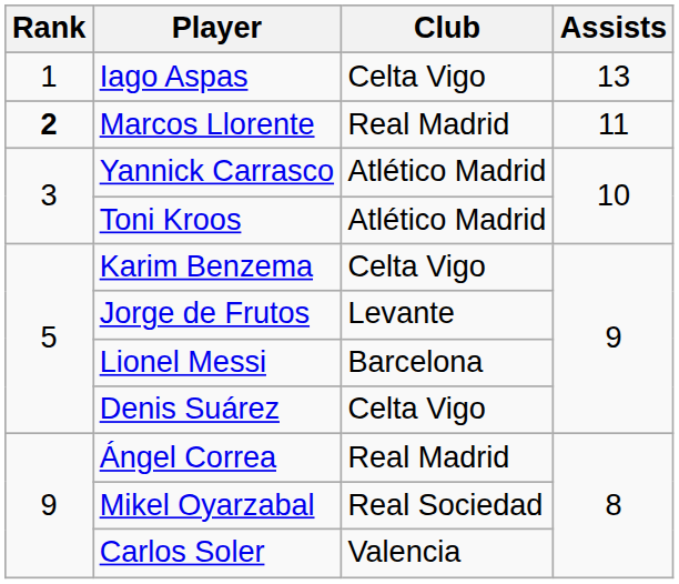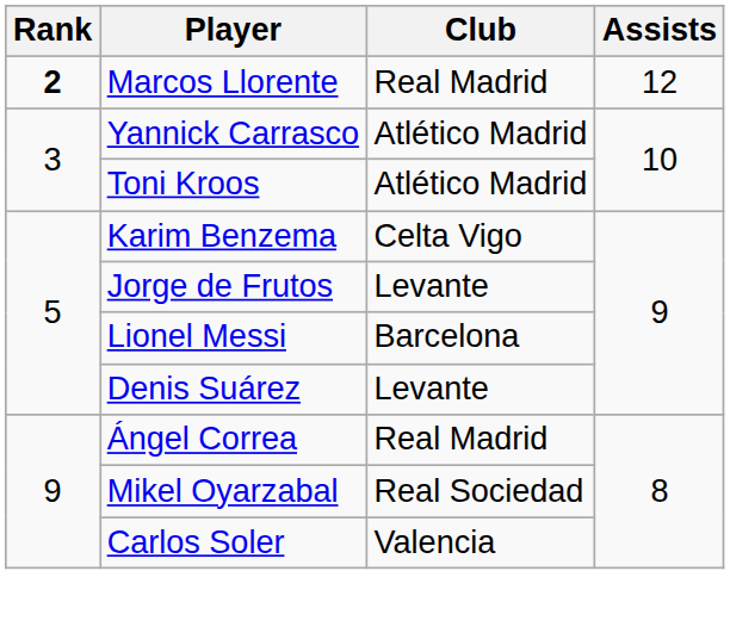 <table class="wikitable" style="text-align:center">
 <tr>
 <th>Rank</th>
 <th>Player</th>
 <th>Club</th>
 <th>Assists</th>
 </tr>
 <tr>
-<td>1</td>
-<td align="left"> <a href='#'>Iago Aspas</a></td>
-<td align="left">Celta Vigo</td>
-<td>13</td>
-</tr>
-<tr>
 <td><strong>2</strong></td>
 <td align="left"> <a href='#'>Marcos Llorente</a></td>
 <td align="left">Real Madrid</td>
-<td>11</td>
+<td>12</td>
 </tr>
 <tr>
 <td rowspan="2">3</td>
 <td align="left"> <a href='#'>Yannick Carrasco</a></td>
 <td align="left">Atlético Madrid</td>
 <td rowspan="2">10</td>
 </tr>
 <tr>
 <td align="left"> <a href='#'>Toni Kroos</a></td>
 <td align="left">Atlético Madrid</td>
 </tr>
 <tr>
 <td rowspan="4">5</td>
 <td align="left"> <a href='#'>Karim Benzema</a></td>
 <td align="left">Celta Vigo</td>
 <td rowspan="4">9</td>
 </tr>
 <tr>
 <td align="left"> <a href='#'>Jorge de Frutos</a></td>
 <td align="left">Levante</td>
 </tr>
 <tr>
 <td align="left"> <a href='#'>Lionel Messi</a></td>
 <td align="left">Barcelona</td>
 </tr>
 <tr>
 <td align="left"> <a href='#'>Denis Suárez</a></td>
-<td align="left">Celta Vigo</td>
+<td align="left">Levante</td>
 </tr>
 <tr>
 <td rowspan="3">9</td>
 <td align="left"> <a href='#'>Ángel Correa</a></td>
 <td align="left">Real Madrid</td>
 <td rowspan="3">8</td>
 </tr>
 <tr>
 <td align="left"> <a href='#'>Mikel Oyarzabal</a></td>
 <td align="left">Real Sociedad</td>
 </tr>
 <tr>
 <td align="left"> <a href='#'>Carlos Soler</a></td>
 <td align="left">Valencia</td>
 </tr>
 </table>
